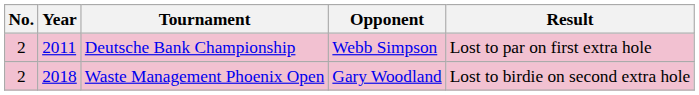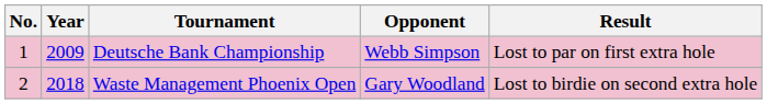 <table class="wikitable" style="font-size:95%;">
 <tr>
 <th>No.</th>
 <th>Year</th>
 <th>Tournament</th>
 <th>Opponent</th>
 <th>Result</th>
 </tr>
 <tr style="background:#F2C1D1;">
-<td align=center>2</td>
-<td><a href='#'>2011</a></td>
+<td align=center>1</td>
+<td><a href='#'>2009</a></td>
 <td><a href='#'>Deutsche Bank Championship</a></td>
 <td> <a href='#'>Webb Simpson</a></td>
 <td>Lost to par on first extra hole</td>
 </tr>
 <tr style="background:#F2C1D1;">
 <td align=center>2</td>
 <td><a href='#'>2018</a></td>
 <td><a href='#'>Waste Management Phoenix Open</a></td>
 <td> <a href='#'>Gary Woodland</a></td>
 <td>Lost to birdie on second extra hole</td>
 </tr>
 </table>
